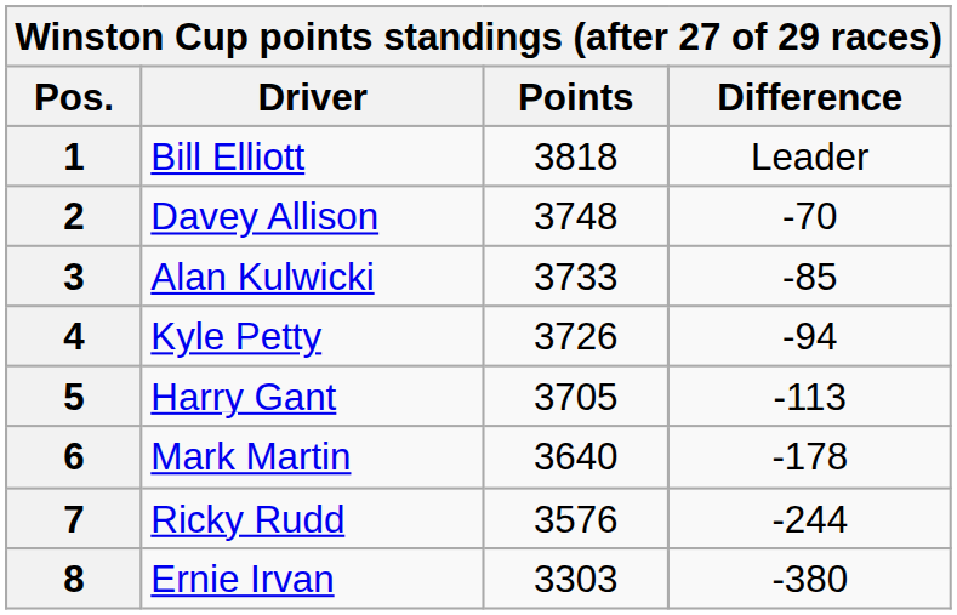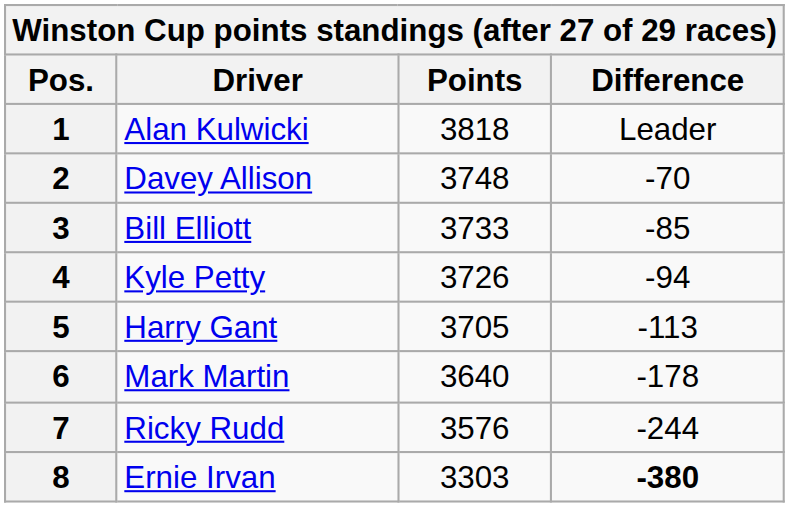 <table class="wikitable" style="font-size:95%;">
 <tr>
 <th colspan=9><strong>Winston Cup points standings (after 27 of 29 races)</strong></th>
 </tr>
 <tr>
 <th>Pos.</th>
 <th>Driver</th>
 <th>Points</th>
 <th>Difference</th>
 </tr>
 <tr>
 <th>1</th>
-<td><a href='#'>Bill Elliott</a></td>
+<td><a href='#'>Alan Kulwicki</a></td>
 <td align=center>3818</td>
 <td align=center>Leader</td>
 </tr>
 <tr>
 <th>2</th>
 <td><a href='#'>Davey Allison</a></td>
 <td align=center>3748</td>
 <td align=center>-70</td>
 </tr>
 <tr>
 <th>3</th>
-<td><a href='#'>Alan Kulwicki</a></td>
+<td><a href='#'>Bill Elliott</a></td>
 <td align=center>3733</td>
 <td align=center>-85</td>
 </tr>
 <tr>
 <th>4</th>
 <td><a href='#'>Kyle Petty</a></td>
 <td align=center>3726</td>
 <td align=center>-94</td>
 </tr>
 <tr>
 <th>5</th>
 <td><a href='#'>Harry Gant</a></td>
 <td align=center>3705</td>
 <td align=center>-113</td>
 </tr>
 <tr>
 <th>6</th>
 <td><a href='#'>Mark Martin</a></td>
 <td align=center>3640</td>
 <td align=center>-178</td>
 </tr>
 <tr>
 <th>7</th>
 <td><a href='#'>Ricky Rudd</a></td>
 <td align=center>3576</td>
 <td align=center>-244</td>
 </tr>
 <tr>
 <th>8</th>
 <td><a href='#'>Ernie Irvan</a></td>
 <td align=center>3303</td>
-<td align=center>-380</td>
+<td align=center><strong>-380</strong></td>
 </tr>
 </table>
